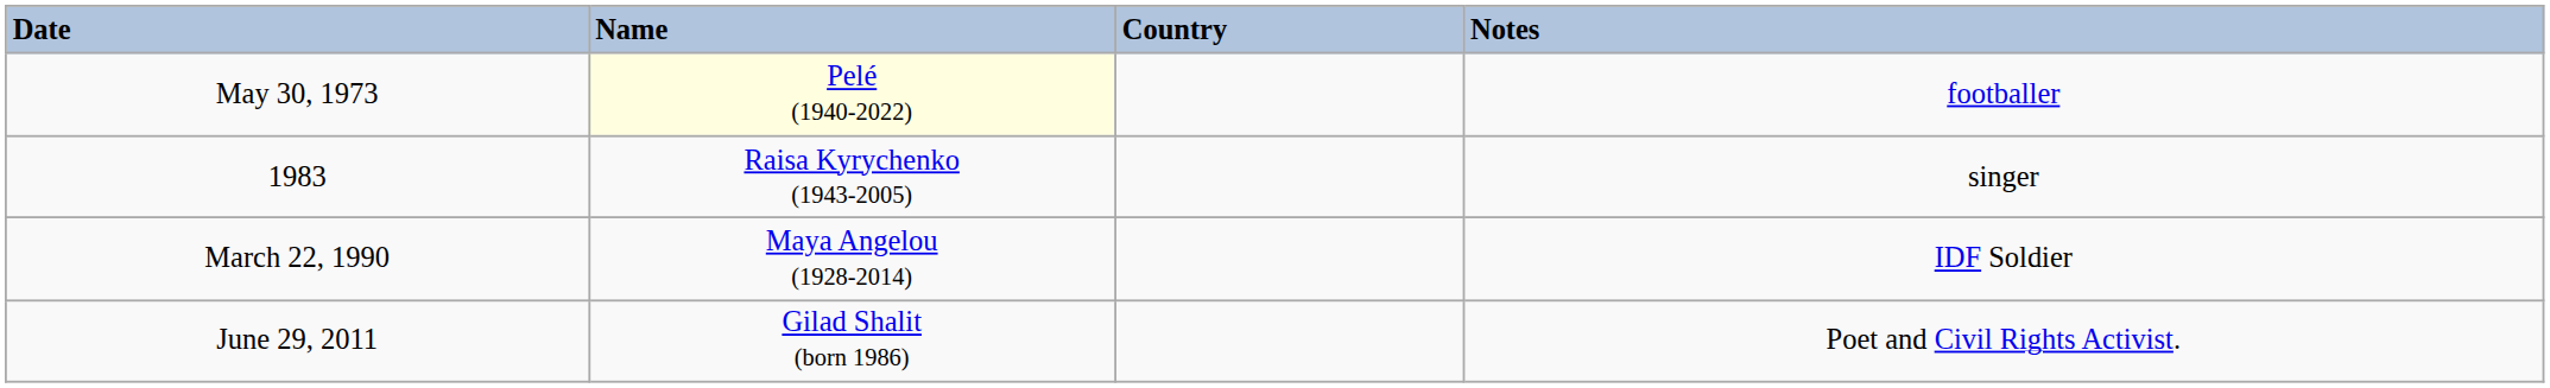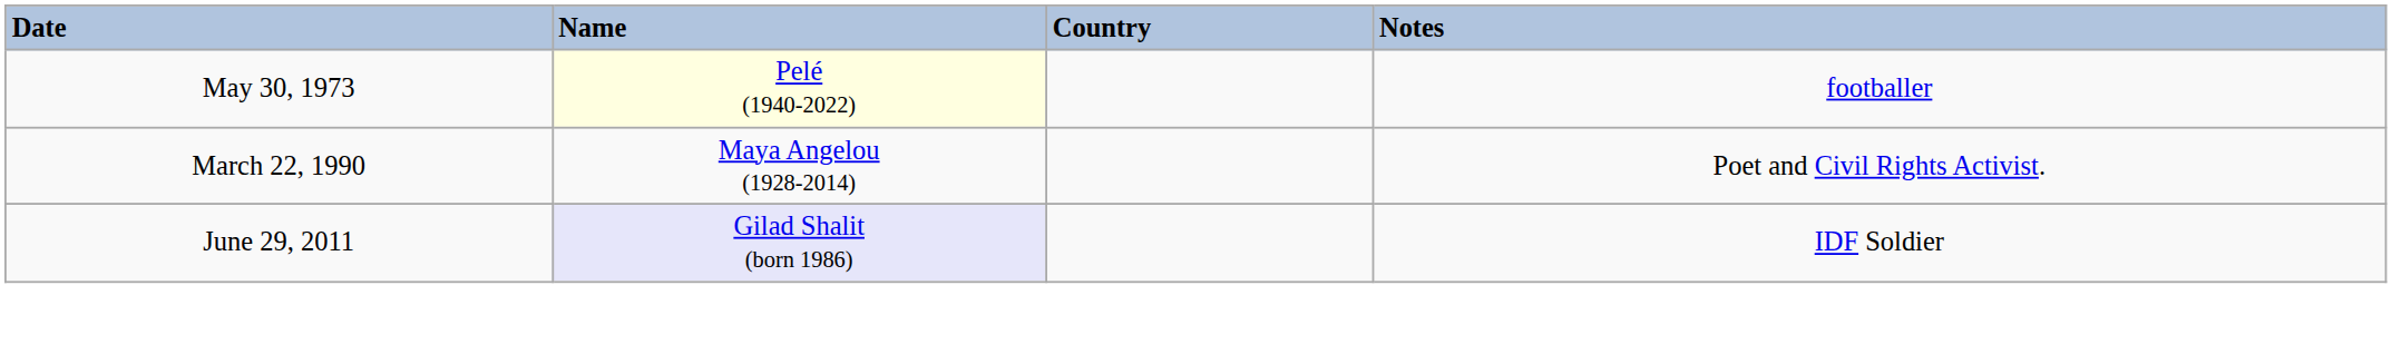 <table class="wikitable" width="75%" style="font-size: 85%; border: gray solid 1px; border-collapse: collapse; text-align: middle;">
 <tr>
 <th style="text-align: left;background:#B0C4DE">Date</th>
 <th width="240" style="text-align: left;background:#B0C4DE">Name</th>
 <th style="text-align: left;background:#B0C4DE">Country</th>
 <th style="text-align: left;background:#B0C4DE">Notes</th>
 </tr>
 <tr>
 <td align="center">May 30, 1973</td>
 <td align="center" style="background: lightyellow;"><a href='#'>Pelé</a><br><small>(1940-2022)</small></td>
 <td align="center"></td>
 <td align="center"><a href='#'>footballer</a></td>
 </tr>
 <tr>
-<td align="center">1983</td>
-<td align="center"><a href='#'>Raisa Kyrychenko</a><br><small>(1943-2005)</small></td>
-<td align="center"></td>
-<td align="center">singer</td>
-</tr>
-<tr>
 <td align="center">March 22, 1990</td>
 <td align="center"><a href='#'>Maya Angelou</a><br><small>(1928-2014)</small></td>
 <td align="center"></td>
-<td align="center"><a href='#'>IDF</a> Soldier</td>
+<td align="center">Poet and <a href='#'>Civil Rights Activist</a>.</td>
 </tr>
 <tr>
 <td align="center">June 29, 2011</td>
-<td align="center"><a href='#'>Gilad Shalit</a><br><small>(born 1986)</small></td>
+<td align="center" style="background: lavender;"><a href='#'>Gilad Shalit</a><br><small>(born 1986)</small></td>
 <td align="center"></td>
-<td align="center">Poet and <a href='#'>Civil Rights Activist</a>.</td>
+<td align="center"><a href='#'>IDF</a> Soldier</td>
 </tr>
 </table>
